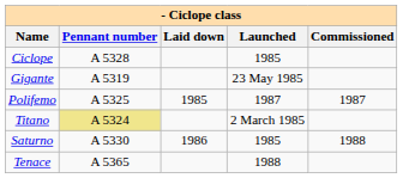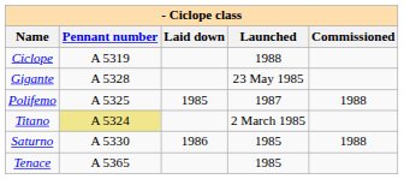 <table border="1" class="sortable wikitable">
 <tr>
 <th colspan="11" style="background:#ffdead;"> - Ciclope class</th>
 </tr>
 <tr>
 <th>Name</th>
 <th><a href='#'>Pennant number</a></th>
 <th>Laid down</th>
 <th>Launched</th>
 <th>Commissioned</th>
 </tr>
 <tr>
 <td style="text-align:center;"><em><a href='#'>Ciclope</a></em></td>
-<td style="text-align:center;">A 5328</td>
+<td style="text-align:center;">A 5319</td>
 <td style="text-align:center;"></td>
-<td style="text-align:center;">1985</td>
+<td style="text-align:center;">1988</td>
 <td style="text-align:center;"></td>
 </tr>
 <tr>
 <td style="text-align:center;"><em><a href='#'>Gigante</a></em></td>
-<td style="text-align:center;">A 5319</td>
+<td style="text-align:center;">A 5328</td>
 <td style="text-align:center;"></td>
 <td style="text-align:center;">23 May 1985</td>
 <td style="text-align:center;"></td>
 </tr>
 <tr>
 <td style="text-align:center;"><em><a href='#'>Polifemo</a></em></td>
 <td style="text-align:center;">A 5325</td>
 <td style="text-align:center;">1985</td>
 <td style="text-align:center;">1987 </td>
-<td style="text-align:center;">1987</td>
+<td style="text-align:center;">1988</td>
 </tr>
 <tr>
 <td style="text-align:center;"><em><a href='#'>Titano</a></em></td>
 <td style="background: khaki; text-align:center;">A 5324</td>
 <td style="text-align:center;"></td>
 <td style="text-align:center;">2 March 1985</td>
 <td style="text-align:center;"></td>
 </tr>
 <tr>
 <td style="text-align:center;"><em><a href='#'>Saturno</a></em></td>
 <td style="text-align:center;">A 5330</td>
 <td style="text-align:center;">1986</td>
 <td style="text-align:center;">1985</td>
 <td style="text-align:center;">1988</td>
 </tr>
 <tr>
 <td style="text-align:center;"><em><a href='#'>Tenace</a></em></td>
 <td style="text-align:center;">A 5365</td>
 <td style="text-align:center;"></td>
-<td style="text-align:center;">1988</td>
+<td style="text-align:center;">1985</td>
 <td style="text-align:center;"></td>
 </tr>
 </table>
